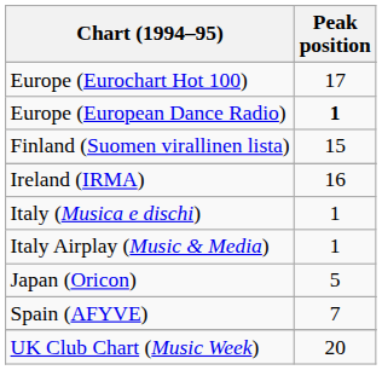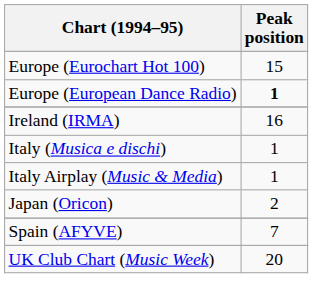 <table class="wikitable sortable">
 <tr>
 <th align="left">Chart (1994–95)</th>
 <th align="center">Peak<br>position</th>
 </tr>
 <tr>
 </tr>
 <tr>
 </tr>
 <tr>
 <td>Europe (<a href='#'>Eurochart Hot 100</a>)</td>
-<td align="center">17</td>
+<td align="center">15</td>
 </tr>
 <tr>
 <td>Europe (<a href='#'>European Dance Radio</a>)</td>
 <td align="center"><strong>1</strong></td>
-</tr>
-<tr>
-<td>Finland (<a href='#'>Suomen virallinen lista</a>)</td>
-<td align="center">15</td>
 </tr>
 <tr>
 </tr>
 <tr>
 </tr>
 <tr>
 <td>Ireland (<a href='#'>IRMA</a>)</td>
 <td align="center">16</td>
 </tr>
 <tr>
 <td>Italy (<em><a href='#'>Musica e dischi</a></em>)</td>
 <td style="text-align:center;">1</td>
 </tr>
 <tr>
 <td>Italy Airplay (<em><a href='#'>Music & Media</a></em>)</td>
 <td align="center">1</td>
 </tr>
 <tr>
 <td>Japan (<a href='#'>Oricon</a>)</td>
-<td align="center">5</td>
+<td align="center">2</td>
 </tr>
 <tr>
 </tr>
 <tr>
 </tr>
 <tr>
 </tr>
 <tr>
 <td>Spain (<a href='#'>AFYVE</a>)</td>
 <td align="center">7</td>
 </tr>
 <tr>
 </tr>
 <tr>
 </tr>
 <tr>
 </tr>
 <tr>
 <td><a href='#'>UK Club Chart</a> (<em><a href='#'>Music Week</a></em>)</td>
 <td align="center">20</td>
 </tr>
 </table>
